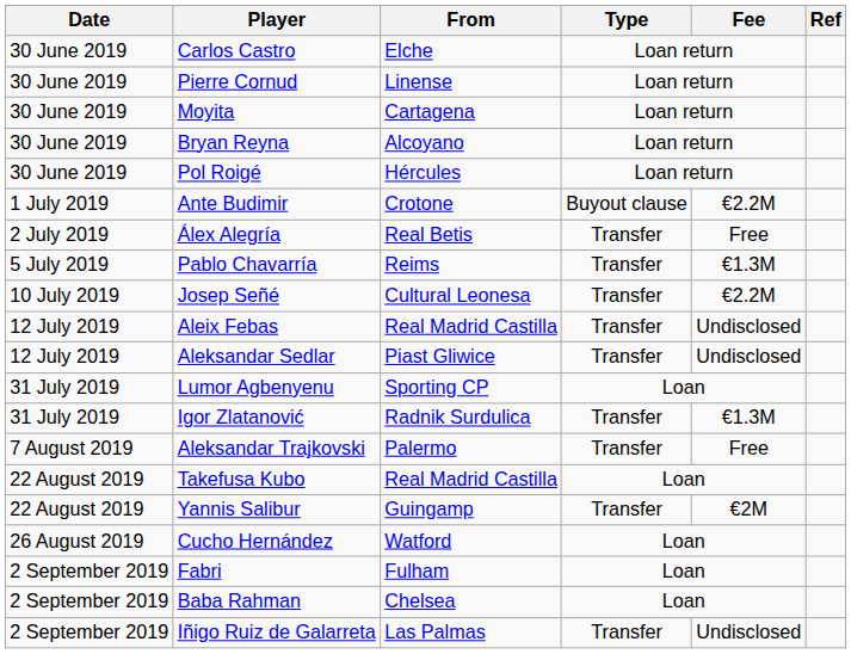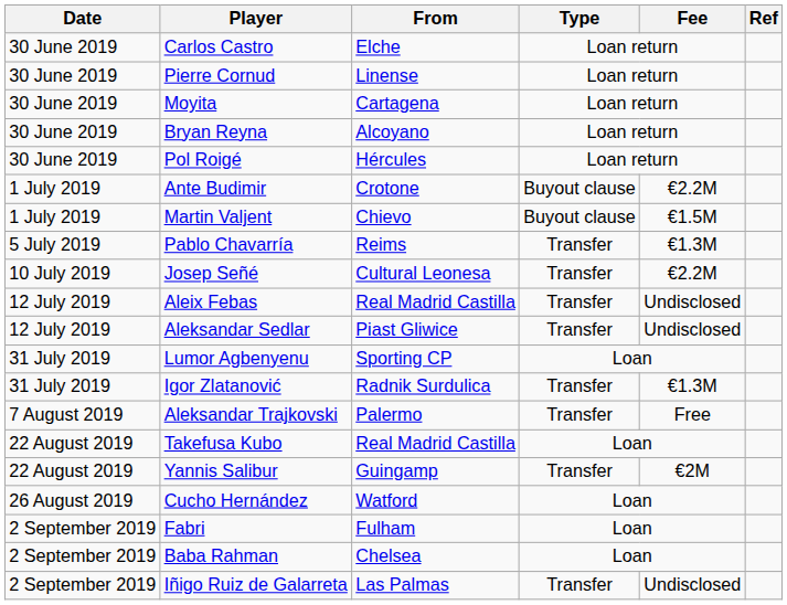 <table class="wikitable">
 <tr>
 <th>Date</th>
 <th>Player</th>
 <th>From</th>
 <th>Type</th>
 <th>Fee</th>
 <th>Ref</th>
 </tr>
 <tr>
 <td>30 June 2019</td>
 <td> <a href='#'>Carlos Castro</a></td>
 <td><a href='#'>Elche</a></td>
 <td align=center colspan=2>Loan return</td>
 <td align=center></td>
 </tr>
 <tr>
 <td>30 June 2019</td>
 <td> <a href='#'>Pierre Cornud</a></td>
 <td><a href='#'>Linense</a></td>
 <td align=center colspan=2>Loan return</td>
 <td align=center></td>
 </tr>
 <tr>
 <td>30 June 2019</td>
 <td> <a href='#'>Moyita</a></td>
 <td><a href='#'>Cartagena</a></td>
 <td align=center colspan=2>Loan return</td>
 <td align=center></td>
 </tr>
 <tr>
 <td>30 June 2019</td>
 <td> <a href='#'>Bryan Reyna</a></td>
 <td><a href='#'>Alcoyano</a></td>
 <td align=center colspan=2>Loan return</td>
 <td align=center></td>
 </tr>
 <tr>
 <td>30 June 2019</td>
 <td> <a href='#'>Pol Roigé</a></td>
 <td><a href='#'>Hércules</a></td>
 <td align=center colspan=2>Loan return</td>
 <td align=center></td>
 </tr>
 <tr>
 <td>1 July 2019</td>
 <td> <a href='#'>Ante Budimir</a></td>
 <td> <a href='#'>Crotone</a></td>
 <td align=center>Buyout clause</td>
 <td align=center>€2.2M</td>
 <td align=center></td>
 </tr>
 <tr>
-<td>2 July 2019</td>
-<td> <a href='#'>Álex Alegría</a></td>
-<td><a href='#'>Real Betis</a></td>
-<td align=center>Transfer</td>
-<td align=center>Free</td>
+<td>1 July 2019</td>
+<td> <a href='#'>Martin Valjent</a></td>
+<td> <a href='#'>Chievo</a></td>
+<td align=center>Buyout clause</td>
+<td align=center>€1.5M</td>
 <td align=center></td>
 </tr>
 <tr>
 <td>5 July 2019</td>
 <td> <a href='#'>Pablo Chavarría</a></td>
 <td> <a href='#'>Reims</a></td>
 <td align=center>Transfer</td>
 <td align=center>€1.3M</td>
 <td align=center></td>
 </tr>
 <tr>
 <td>10 July 2019</td>
 <td> <a href='#'>Josep Señé</a></td>
 <td><a href='#'>Cultural Leonesa</a></td>
 <td align=center>Transfer</td>
 <td align=center>€2.2M</td>
 <td align=center></td>
 </tr>
 <tr>
 <td>12 July 2019</td>
 <td> <a href='#'>Aleix Febas</a></td>
 <td><a href='#'>Real Madrid Castilla</a></td>
 <td align=center>Transfer</td>
 <td align=center>Undisclosed</td>
 <td align=center></td>
 </tr>
 <tr>
 <td>12 July 2019</td>
 <td> <a href='#'>Aleksandar Sedlar</a></td>
 <td> <a href='#'>Piast Gliwice</a></td>
 <td align=center>Transfer</td>
 <td align=center>Undisclosed</td>
 <td align=center></td>
 </tr>
 <tr>
 <td>31 July 2019</td>
 <td> <a href='#'>Lumor Agbenyenu</a></td>
 <td> <a href='#'>Sporting CP</a></td>
 <td align=center colspan=2>Loan</td>
 <td align=center></td>
 </tr>
 <tr>
 <td>31 July 2019</td>
 <td> <a href='#'>Igor Zlatanović</a></td>
 <td> <a href='#'>Radnik Surdulica</a></td>
 <td align=center>Transfer</td>
 <td align=center>€1.3M</td>
 <td align=center></td>
 </tr>
 <tr>
 <td>7 August 2019</td>
 <td> <a href='#'>Aleksandar Trajkovski</a></td>
 <td> <a href='#'>Palermo</a></td>
 <td align=center>Transfer</td>
 <td align=center>Free</td>
 <td align=center></td>
 </tr>
 <tr>
 <td>22 August 2019</td>
 <td> <a href='#'>Takefusa Kubo</a></td>
 <td><a href='#'>Real Madrid Castilla</a></td>
 <td align=center colspan=2>Loan</td>
 <td align=center></td>
 </tr>
 <tr>
 <td>22 August 2019</td>
 <td> <a href='#'>Yannis Salibur</a></td>
 <td> <a href='#'>Guingamp</a></td>
 <td align=center>Transfer</td>
 <td align=center>€2M</td>
 <td align=center></td>
 </tr>
 <tr>
 <td>26 August 2019</td>
 <td> <a href='#'>Cucho Hernández</a></td>
 <td> <a href='#'>Watford</a></td>
 <td align=center colspan=2>Loan</td>
 <td align=center></td>
 </tr>
 <tr>
 <td>2 September 2019</td>
 <td> <a href='#'>Fabri</a></td>
 <td> <a href='#'>Fulham</a></td>
 <td align=center colspan=2>Loan</td>
 <td align=center></td>
 </tr>
 <tr>
 <td>2 September 2019</td>
 <td> <a href='#'>Baba Rahman</a></td>
 <td> <a href='#'>Chelsea</a></td>
 <td align=center colspan=2>Loan</td>
 <td align=center></td>
 </tr>
 <tr>
 <td>2 September 2019</td>
 <td> <a href='#'>Iñigo Ruiz de Galarreta</a></td>
 <td><a href='#'>Las Palmas</a></td>
 <td align=center>Transfer</td>
 <td align=center>Undisclosed</td>
 <td align=center></td>
 </tr>
 </table>
